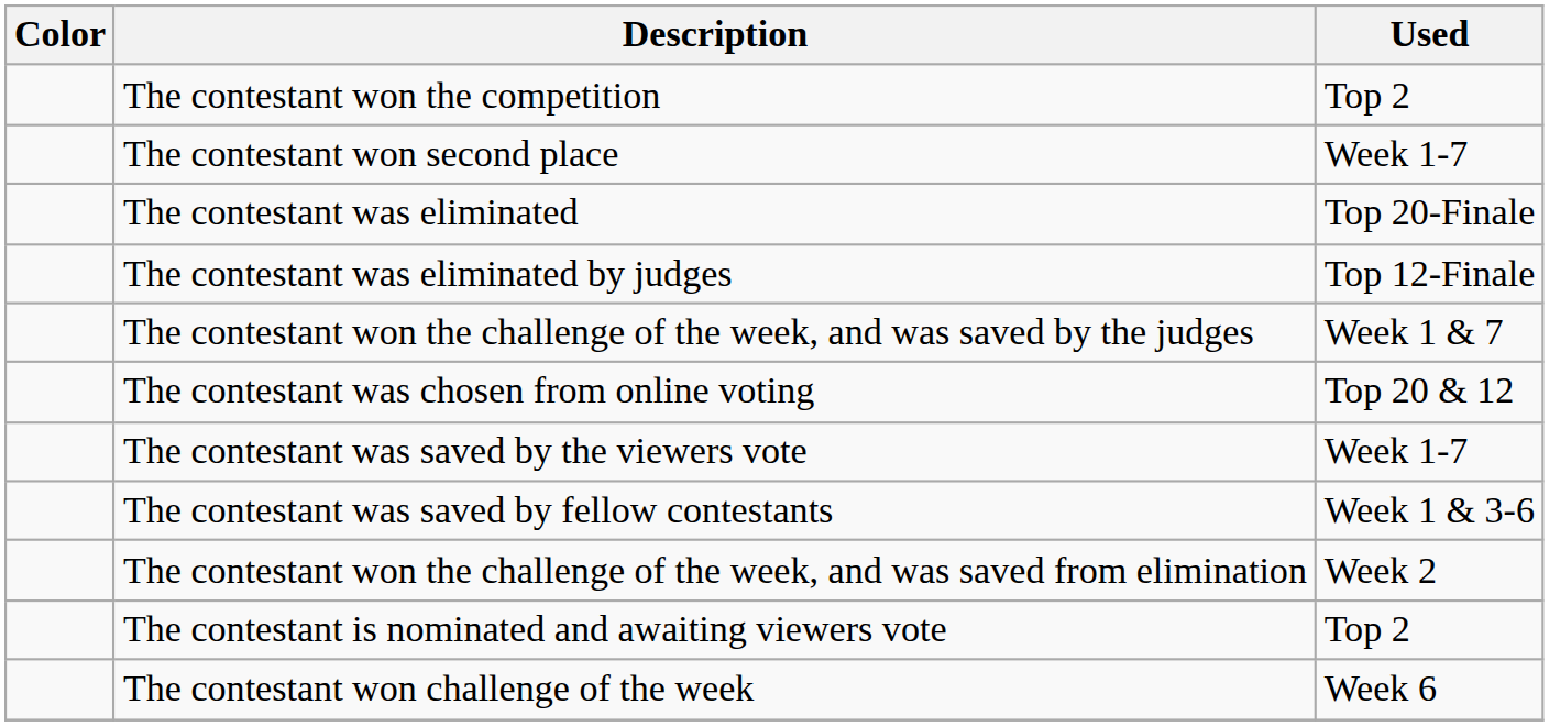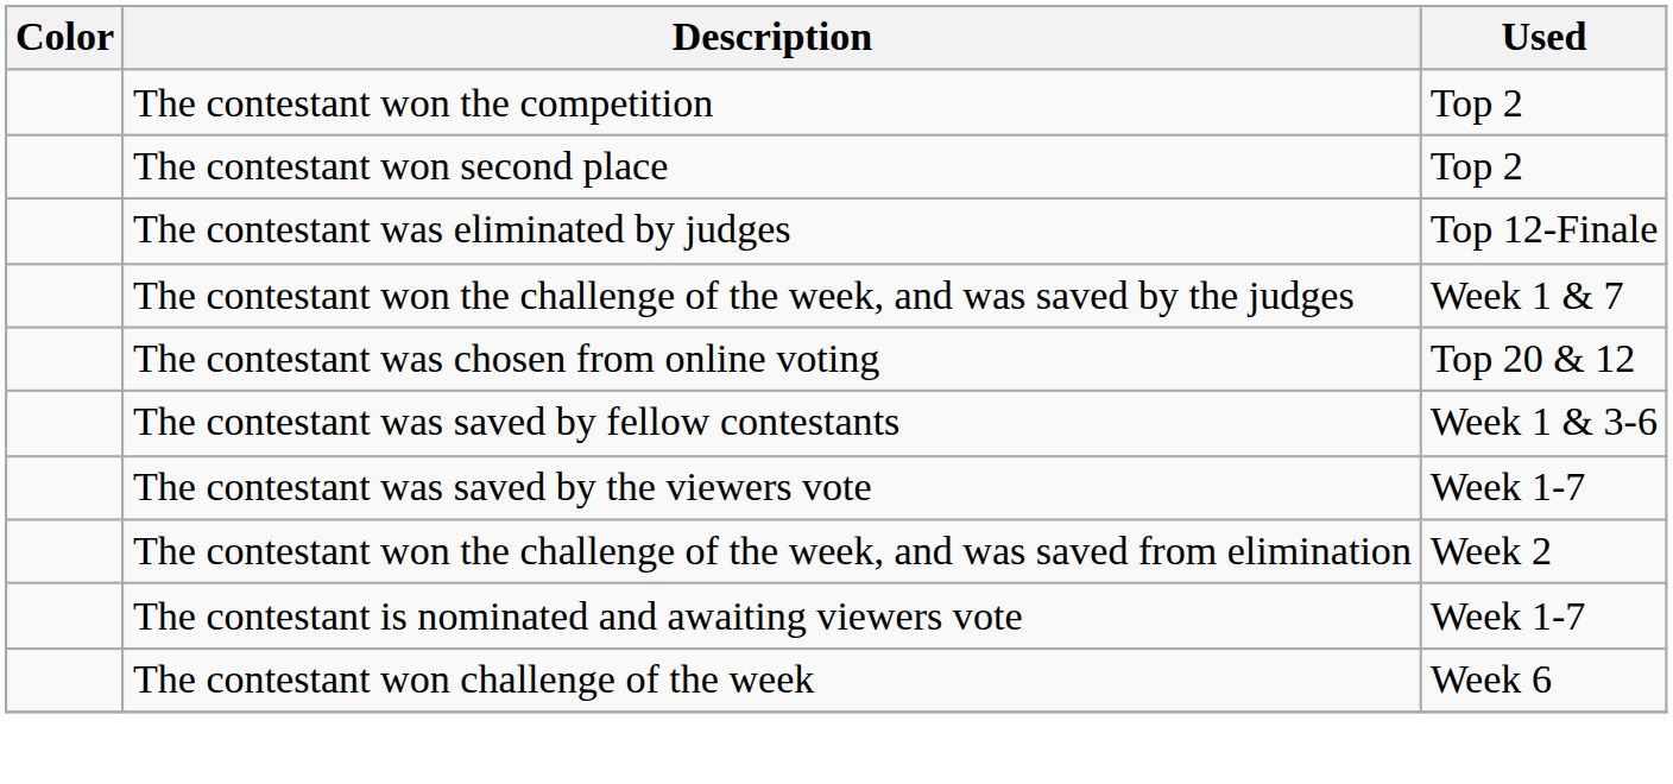 <table class="wikitable">
 <tr>
 <th>Color</th>
 <th>Description</th>
 <th>Used</th>
 </tr>
 <tr>
 <td></td>
 <td>The contestant won the competition</td>
 <td>Top 2</td>
 </tr>
 <tr>
 <td></td>
 <td>The contestant won second place</td>
-<td>Week 1-7</td>
-</tr>
-<tr>
-<td></td>
-<td>The contestant was eliminated</td>
-<td>Top 20-Finale</td>
+<td>Top 2</td>
 </tr>
 <tr>
 <td></td>
 <td>The contestant was eliminated by judges</td>
 <td>Top 12-Finale</td>
 </tr>
 <tr>
 <td></td>
 <td>The contestant won the challenge of the week, and was saved by the judges</td>
 <td>Week 1 & 7</td>
 </tr>
 <tr>
 <td></td>
 <td>The contestant was chosen from online voting</td>
 <td>Top 20 & 12</td>
 </tr>
 <tr>
 <td></td>
-<td>The contestant was saved by the viewers vote</td>
-<td>Week 1-7</td>
+<td>The contestant was saved by fellow contestants</td>
+<td>Week 1 & 3-6</td>
 </tr>
 <tr>
 <td></td>
-<td>The contestant was saved by fellow contestants</td>
-<td>Week 1 & 3-6</td>
+<td>The contestant was saved by the viewers vote</td>
+<td>Week 1-7</td>
 </tr>
 <tr>
 <td></td>
 <td>The contestant won the challenge of the week, and was saved from elimination</td>
 <td>Week 2</td>
 </tr>
 <tr>
 <td></td>
 <td>The contestant is nominated and awaiting viewers vote</td>
-<td>Top 2</td>
+<td>Week 1-7</td>
 </tr>
 <tr>
 <td></td>
 <td>The contestant won challenge of the week</td>
 <td>Week 6</td>
 </tr>
 <tr>
 </tr>
 </table>
